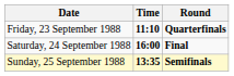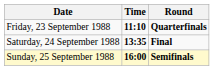 <table class="wikitable">
 <tr>
 <th>Date</th>
 <th>Time</th>
 <th>Round</th>
 </tr>
 <tr>
 <td>Friday, 23 September 1988</td>
 <td><strong>11:10</strong></td>
 <td><strong>Quarterfinals</strong></td>
 </tr>
 <tr>
 <td>Saturday, 24 September 1988</td>
-<td><strong>16:00</strong></td>
+<td><strong>13:35</strong></td>
 <td><strong>Final</strong></td>
 </tr>
 <tr style=background:lemonchiffon>
 <td>Sunday, 25 September 1988</td>
-<td><strong>13:35</strong></td>
+<td><strong>16:00</strong></td>
 <td><strong>Semifinals</strong></td>
 </tr>
 </table>
